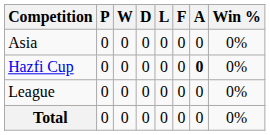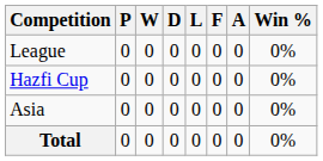 <table class="wikitable" style="text-align: center">
 <tr>
 <th>Competition</th>
 <th>P</th>
 <th>W</th>
 <th>D</th>
 <th>L</th>
 <th>F</th>
 <th>A</th>
 <th>Win %</th>
 </tr>
 <tr>
-<td align=left>Asia</td>
+<td align=left>League</td>
 <td>0</td>
 <td>0</td>
 <td>0</td>
 <td>0</td>
 <td>0</td>
 <td>0</td>
 <td>0%</td>
 </tr>
 <tr>
 <td align=left><a href='#'>Hazfi Cup</a></td>
 <td>0</td>
 <td>0</td>
 <td>0</td>
 <td>0</td>
 <td>0</td>
-<td><strong>0</strong></td>
+<td>0</td>
 <td>0%</td>
 </tr>
 <tr>
-<td align=left>League</td>
+<td align=left>Asia</td>
 <td>0</td>
 <td>0</td>
 <td>0</td>
 <td>0</td>
 <td>0</td>
 <td>0</td>
 <td>0%</td>
 </tr>
 <tr>
 <th align=left>Total</th>
 <td>0</td>
 <td>0</td>
 <td>0</td>
 <td>0</td>
 <td>0</td>
 <td>0</td>
 <td>0%</td>
 </tr>
 </table>
